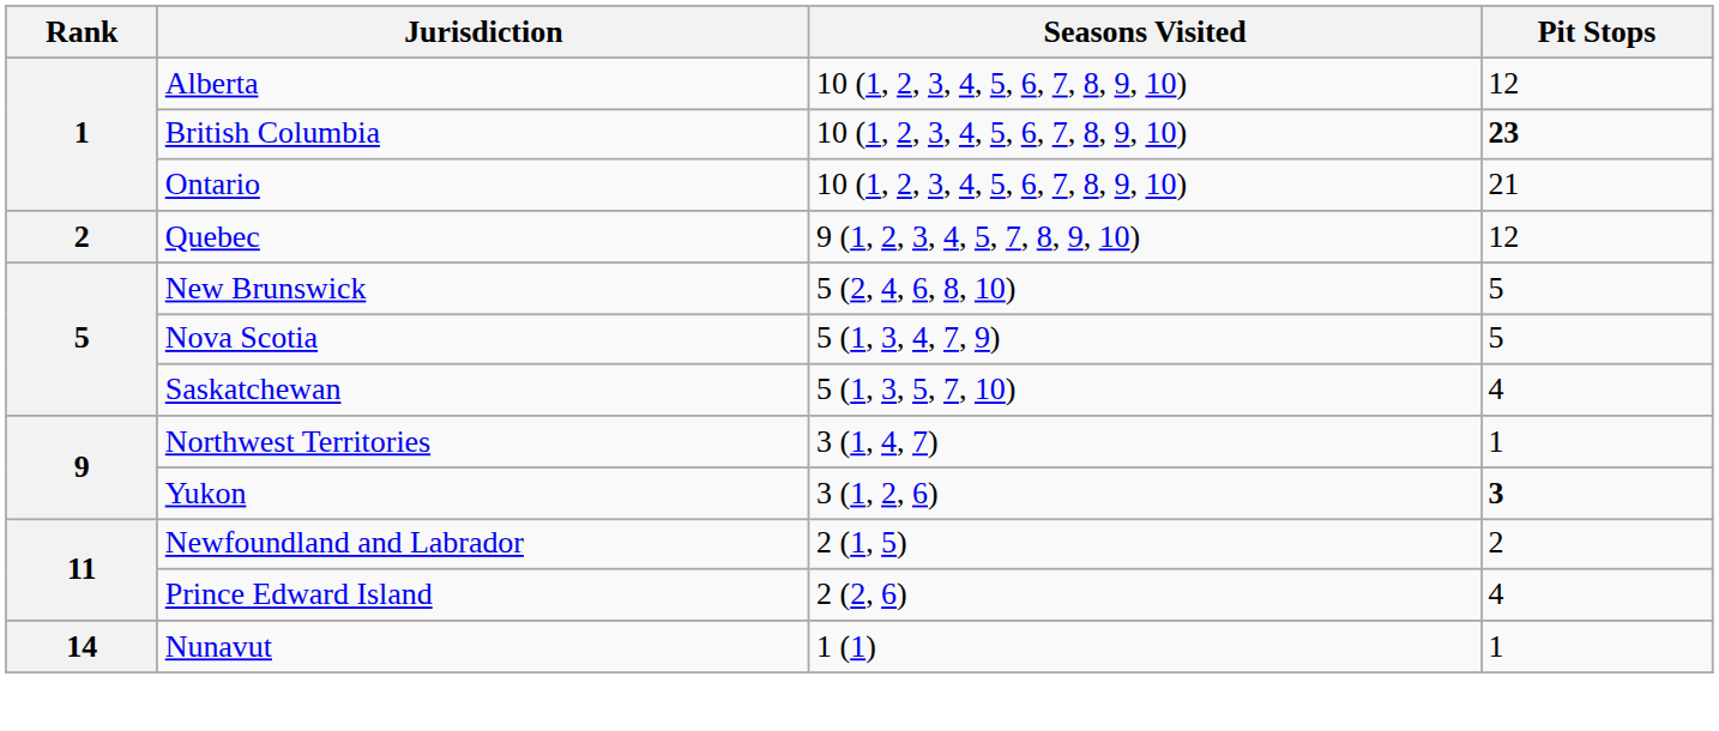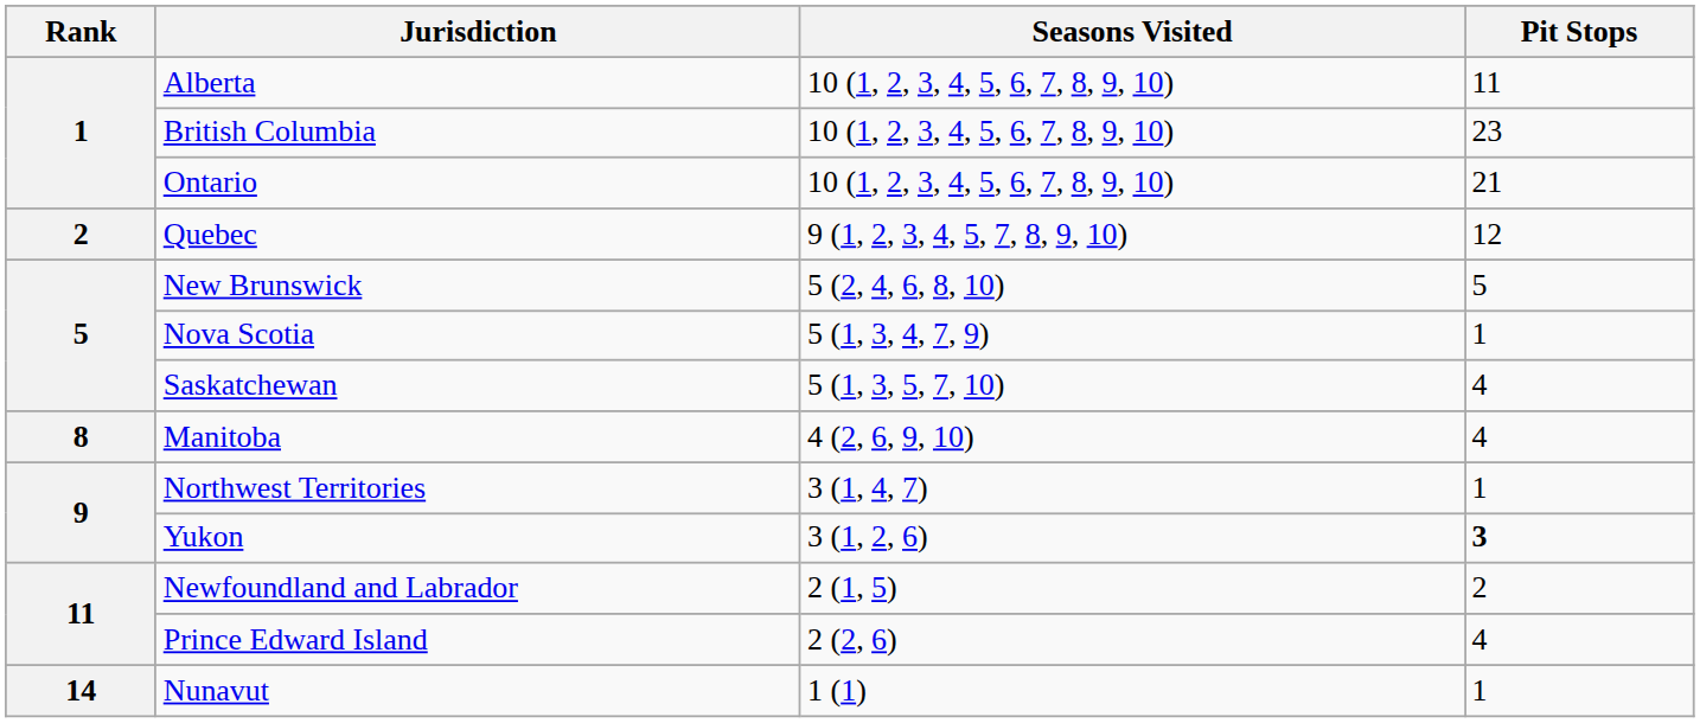 <table class="wikitable" style="font-size: 90%; width:50%">
 <tr>
 <th>Rank</th>
 <th>Jurisdiction</th>
 <th>Seasons Visited</th>
 <th>Pit Stops</th>
 </tr>
 <tr>
 <th rowspan="3" align="center">1</th>
 <td><a href='#'>Alberta</a></td>
 <td>10 (<a href='#'>1</a>, <a href='#'>2</a>, <a href='#'>3</a>, <a href='#'>4</a>, <a href='#'>5</a>, <a href='#'>6</a>, <a href='#'>7</a>, <a href='#'>8</a>, <a href='#'>9</a>, <a href='#'>10</a>)</td>
-<td>12</td>
+<td>11</td>
 </tr>
 <tr>
 <td><a href='#'>British Columbia</a></td>
 <td>10 (<a href='#'>1</a>, <a href='#'>2</a>, <a href='#'>3</a>, <a href='#'>4</a>, <a href='#'>5</a>, <a href='#'>6</a>, <a href='#'>7</a>, <a href='#'>8</a>, <a href='#'>9</a>, <a href='#'>10</a>)</td>
-<td><strong>23</strong></td>
+<td>23</td>
 </tr>
 <tr>
 <td><a href='#'>Ontario</a></td>
 <td>10 (<a href='#'>1</a>, <a href='#'>2</a>, <a href='#'>3</a>, <a href='#'>4</a>, <a href='#'>5</a>, <a href='#'>6</a>, <a href='#'>7</a>, <a href='#'>8</a>, <a href='#'>9</a>, <a href='#'>10</a>)</td>
 <td>21</td>
 </tr>
 <tr>
 <th rowspan="1" align="center">2</th>
 <td><a href='#'>Quebec</a></td>
 <td>9 (<a href='#'>1</a>, <a href='#'>2</a>, <a href='#'>3</a>, <a href='#'>4</a>, <a href='#'>5</a>, <a href='#'>7</a>, <a href='#'>8</a>, <a href='#'>9</a>, <a href='#'>10</a>)</td>
 <td>12</td>
 </tr>
 <tr>
 <th rowspan="3" align="center">5</th>
 <td><a href='#'>New Brunswick</a></td>
 <td>5 (<a href='#'>2</a>, <a href='#'>4</a>, <a href='#'>6</a>, <a href='#'>8</a>, <a href='#'>10</a>)</td>
 <td>5</td>
 </tr>
 <tr>
 <td><a href='#'>Nova Scotia</a></td>
 <td>5 (<a href='#'>1</a>, <a href='#'>3</a>, <a href='#'>4</a>, <a href='#'>7</a>, <a href='#'>9</a>)</td>
-<td>5</td>
+<td>1</td>
 </tr>
 <tr>
 <td><a href='#'>Saskatchewan</a></td>
 <td>5 (<a href='#'>1</a>, <a href='#'>3</a>, <a href='#'>5</a>, <a href='#'>7</a>, <a href='#'>10</a>)</td>
+<td>4</td>
+</tr>
+<tr>
+<th rowspan="1" align="center">8</th>
+<td><a href='#'>Manitoba</a></td>
+<td>4 (<a href='#'>2</a>, <a href='#'>6</a>, <a href='#'>9</a>, <a href='#'>10</a>)</td>
 <td>4</td>
 </tr>
 <tr>
 <th rowspan="2" align="center">9</th>
 <td><a href='#'>Northwest Territories</a></td>
 <td>3 (<a href='#'>1</a>, <a href='#'>4</a>, <a href='#'>7</a>)</td>
 <td>1</td>
 </tr>
 <tr>
 <td><a href='#'>Yukon</a></td>
 <td>3 (<a href='#'>1</a>, <a href='#'>2</a>, <a href='#'>6</a>)</td>
 <td><strong>3</strong></td>
 </tr>
 <tr>
 <th rowspan="2" align="center">11</th>
 <td><a href='#'>Newfoundland and Labrador</a></td>
 <td>2 (<a href='#'>1</a>, <a href='#'>5</a>)</td>
 <td>2</td>
 </tr>
 <tr>
 <td><a href='#'>Prince Edward Island</a></td>
 <td>2 (<a href='#'>2</a>, <a href='#'>6</a>)</td>
 <td>4</td>
 </tr>
 <tr>
 <th rowspan="1" align="center">14</th>
 <td><a href='#'>Nunavut</a></td>
 <td>1 (<a href='#'>1</a>)</td>
 <td>1</td>
 </tr>
 </table>
